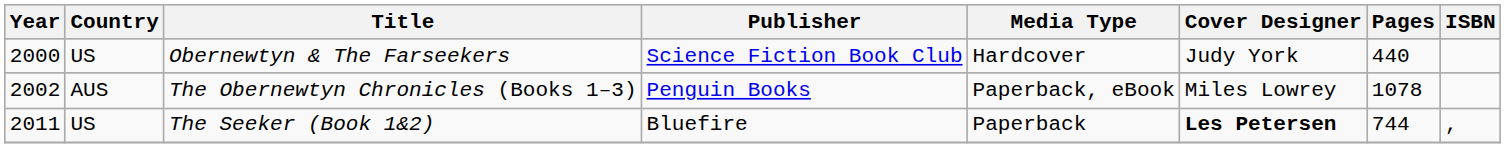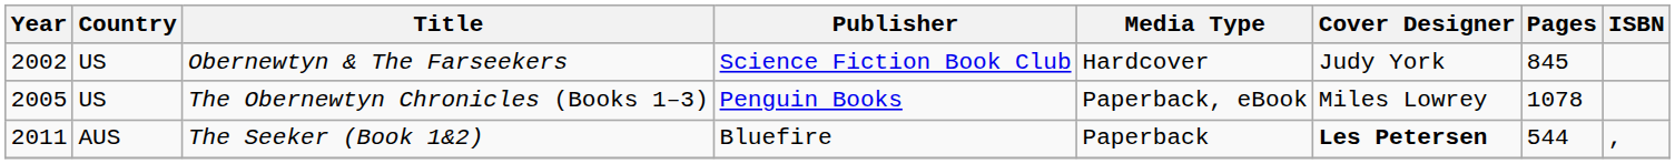 <table class="wikitable">
 <tr>
 <th>Year</th>
 <th>Country</th>
 <th>Title</th>
 <th>Publisher</th>
 <th>Media Type</th>
 <th>Cover Designer</th>
 <th>Pages</th>
 <th>ISBN</th>
 </tr>
 <tr>
-<td rowspan="1">2000</td>
+<td rowspan="1">2002</td>
 <td>US</td>
 <td><em>Obernewtyn & The Farseekers</em></td>
 <td><a href='#'>Science Fiction Book Club</a></td>
 <td>Hardcover</td>
 <td>Judy York</td>
-<td>440</td>
+<td>845</td>
 <td></td>
 </tr>
 <tr>
-<td rowspan="1">2002</td>
-<td>AUS</td>
+<td rowspan="1">2005</td>
+<td>US</td>
 <td><em>The Obernewtyn Chronicles</em> (Books 1–3)</td>
 <td><a href='#'>Penguin Books</a></td>
 <td>Paperback, eBook</td>
 <td>Miles Lowrey</td>
 <td>1078</td>
 <td></td>
 </tr>
 <tr>
 <td rowspan="1">2011</td>
-<td>US</td>
+<td>AUS</td>
 <td><em>The Seeker (Book 1&2)</em></td>
 <td>Bluefire</td>
 <td>Paperback</td>
 <td><strong>Les Petersen</strong></td>
-<td>744</td>
+<td>544</td>
 <td>, </td>
 </tr>
 <tr>
 </tr>
 </table>
